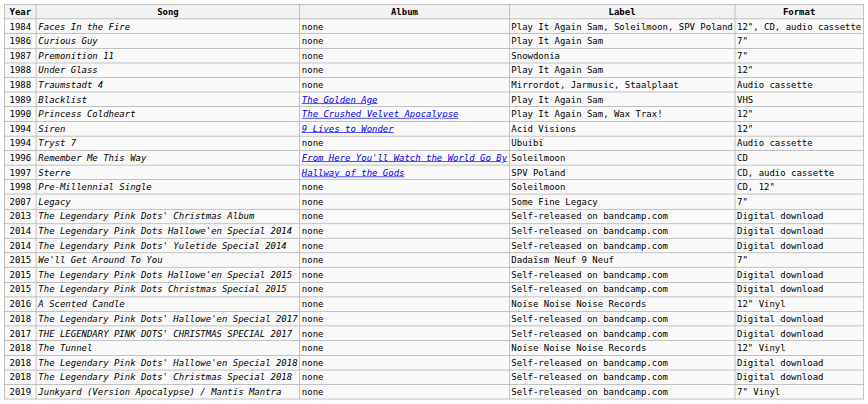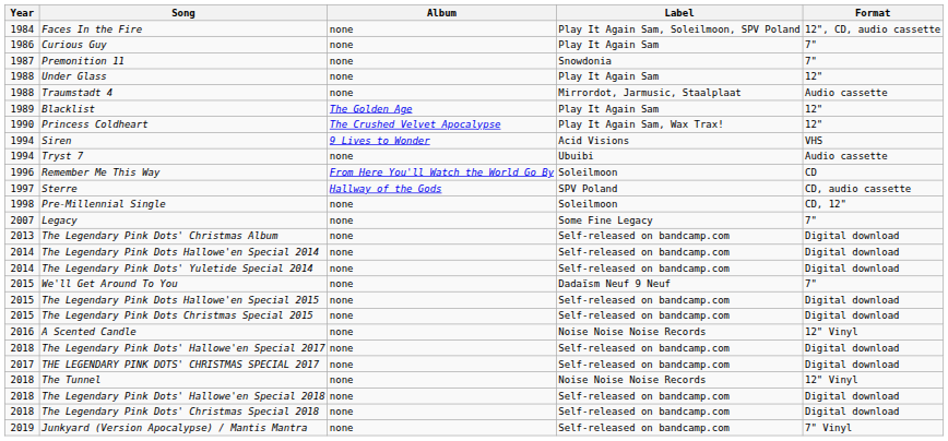 <table class="wikitable">
 <tr>
 <th align="center" valign="top" width="40">Year</th>
 <th align="left" valign="top">Song</th>
 <th align="left" valign="top">Album</th>
 <th align="left" valign="top">Label</th>
 <th align="left" valign="top">Format</th>
 </tr>
 <tr>
 <td align="center" valign="top">1984</td>
 <td align="left" valign="top"><em>Faces In the Fire</em></td>
 <td align="left" valign="top">none</td>
 <td align="left" valign="top">Play It Again Sam, Soleilmoon, SPV Poland</td>
 <td align="left" valign="top">12", CD, audio cassette</td>
 </tr>
 <tr>
 <td align="center" valign="top">1986</td>
 <td align="left" valign="top"><em>Curious Guy</em></td>
 <td align="left" valign="top">none</td>
 <td align="left" valign="top">Play It Again Sam</td>
 <td align="left" valign="top">7"</td>
 </tr>
 <tr>
 <td align="center" valign="top">1987</td>
 <td align="left" valign="top"><em>Premonition 11</em></td>
 <td align="left" valign="top">none</td>
 <td align="left" valign="top">Snowdonia</td>
 <td align="left" valign="top">7"</td>
 </tr>
 <tr>
 <td align="center" valign="top">1988</td>
 <td align="left" valign="top"><em>Under Glass</em></td>
 <td align="left" valign="top">none</td>
 <td align="left" valign="top">Play It Again Sam</td>
 <td align="left" valign="top">12"</td>
 </tr>
 <tr>
 <td align="center" valign="top">1988</td>
 <td align="left" valign="top"><em>Traumstadt 4</em></td>
 <td align="left" valign="top">none</td>
 <td align="left" valign="top">Mirrordot, Jarmusic, Staalplaat</td>
 <td align="left" valign="top">Audio cassette</td>
 </tr>
 <tr>
 <td align="center" valign="top">1989</td>
 <td align="left" valign="top"><em>Blacklist</em></td>
 <td align="left" valign="top"><em><a href='#'>The Golden Age</a></em></td>
 <td align="left" valign="top">Play It Again Sam</td>
-<td align="left" valign="top">VHS</td>
+<td align="left" valign="top">12"</td>
 </tr>
 <tr>
 <td align="center" valign="top">1990</td>
 <td align="left" valign="top"><em>Princess Coldheart</em></td>
 <td align="left" valign="top"><em><a href='#'>The Crushed Velvet Apocalypse</a></em></td>
 <td align="left" valign="top">Play It Again Sam, Wax Trax!</td>
 <td align="left" valign="top">12"</td>
 </tr>
 <tr>
 <td align="center" valign="top">1994</td>
 <td align="left" valign="top"><em>Siren</em></td>
 <td align="left" valign="top"><em><a href='#'>9 Lives to Wonder</a></em></td>
 <td align="left" valign="top">Acid Visions</td>
-<td align="left" valign="top">12"</td>
+<td align="left" valign="top">VHS</td>
 </tr>
 <tr>
 <td align="center" valign="top">1994</td>
 <td align="left" valign="top"><em>Tryst 7</em></td>
 <td align="left" valign="top">none</td>
 <td align="left" valign="top">Ubuibi</td>
 <td align="left" valign="top">Audio cassette</td>
 </tr>
 <tr>
 <td align="center" valign="top">1996</td>
 <td align="left" valign="top"><em>Remember Me This Way</em></td>
 <td align="left" valign="top"><em><a href='#'>From Here You'll Watch the World Go By</a></em></td>
 <td align="left" valign="top">Soleilmoon</td>
 <td align="left" valign="top">CD</td>
 </tr>
 <tr>
 <td align="center" valign="top">1997</td>
 <td align="left" valign="top"><em> Sterre </em></td>
 <td align="left" valign="top"><em><a href='#'>Hallway of the Gods</a></em></td>
 <td align="left" valign="top">SPV Poland</td>
 <td align="left" valign="top">CD, audio cassette</td>
 </tr>
 <tr>
 <td align="center" valign="top">1998</td>
 <td align="left" valign="top"><em>Pre-Millennial Single</em></td>
 <td align="left" valign="top">none</td>
 <td align="left" valign="top">Soleilmoon</td>
 <td align="left" valign="top">CD, 12"</td>
 </tr>
 <tr>
 <td align="center" valign="top">2007</td>
 <td align="left" valign="top"><em>Legacy</em></td>
 <td align="left" valign="top">none</td>
 <td align="left" valign="top">Some Fine Legacy</td>
 <td align="left" valign="top">7"</td>
 </tr>
 <tr>
 <td align="center" valign="top">2013</td>
 <td align="left" valign="top"><em>The Legendary Pink Dots' Christmas Album</em></td>
 <td align="left" valign="top">none</td>
 <td align="left" valign="top">Self-released on bandcamp.com</td>
 <td align="left" valign="top">Digital download</td>
 </tr>
 <tr>
 <td align="center" valign="top">2014</td>
 <td align="left" valign="top"><em>The Legendary Pink Dots Hallowe'en Special 2014</em></td>
 <td align="left" valign="top">none</td>
 <td align="left" valign="top">Self-released on bandcamp.com</td>
 <td align="left" valign="top">Digital download</td>
 </tr>
 <tr>
 <td align="center" valign="top">2014</td>
 <td align="left" valign="top"><em>The Legendary Pink Dots' Yuletide Special 2014</em></td>
 <td align="left" valign="top">none</td>
 <td align="left" valign="top">Self-released on bandcamp.com</td>
 <td align="left" valign="top">Digital download</td>
 </tr>
 <tr>
 <td align="center" valign="top">2015</td>
 <td align="left" valign="top"><em>We'll Get Around To You</em></td>
 <td align="left" valign="top">none</td>
 <td align="left" valign="top">Dadaïsm Neuf 9 Neuf</td>
 <td align="left" valign="top">7"</td>
 </tr>
 <tr>
 <td align="center" valign="top">2015</td>
 <td align="left" valign="top"><em>The Legendary Pink Dots Hallowe'en Special 2015</em></td>
 <td align="left" valign="top">none</td>
 <td align="left" valign="top">Self-released on bandcamp.com</td>
 <td align="left" valign="top">Digital download</td>
 </tr>
 <tr>
 <td align="center" valign="top">2015</td>
 <td align="left" valign="top"><em>The Legendary Pink Dots Christmas Special 2015</em></td>
 <td align="left" valign="top">none</td>
 <td align="left" valign="top">Self-released on bandcamp.com</td>
 <td align="left" valign="top">Digital download</td>
 </tr>
 <tr>
 <td align="center" valign="top">2016</td>
 <td align="left" valign="top"><em>A Scented Candle</em></td>
 <td align="left" valign="top">none</td>
 <td align="left" valign="top">Noise Noise Noise Records</td>
 <td align="left" valign="top">12" Vinyl</td>
 </tr>
 <tr>
 <td align="center" valign="top">2018</td>
 <td align="left" valign="top"><em>The Legendary Pink Dots' Hallowe'en Special 2017</em></td>
 <td align="left" valign="top">none</td>
 <td align="left" valign="top">Self-released on bandcamp.com</td>
 <td align="left" valign="top">Digital download</td>
 </tr>
 <tr>
 <td align="center" valign="top">2017</td>
 <td align="left" valign="top"><em>THE LEGENDARY PINK DOTS' CHRISTMAS SPECIAL 2017</em></td>
 <td align="left" valign="top">none</td>
 <td align="left" valign="top">Self-released on bandcamp.com</td>
 <td align="left" valign="top">Digital download</td>
 </tr>
 <tr>
 <td align="center" valign="top">2018</td>
 <td align="left" valign="top"><em>The Tunnel</em></td>
 <td align="left" valign="top">none</td>
 <td align="left" valign="top">Noise Noise Noise Records</td>
 <td align="left" valign="top">12" Vinyl</td>
 </tr>
 <tr>
 <td align="center" valign="top">2018</td>
 <td align="left" valign="top"><em>The Legendary Pink Dots' Hallowe'en Special 2018</em></td>
 <td align="left" valign="top">none</td>
 <td align="left" valign="top">Self-released on bandcamp.com</td>
 <td align="left" valign="top">Digital download</td>
 </tr>
 <tr>
 <td align="center" valign="top">2018</td>
 <td align="left" valign="top"><em>The Legendary Pink Dots' Christmas Special 2018</em></td>
 <td align="left" valign="top">none</td>
 <td align="left" valign="top">Self-released on bandcamp.com</td>
 <td align="left" valign="top">Digital download</td>
 </tr>
 <tr>
 <td align="center" valign="top">2019</td>
 <td align="left" valign="top"><em>Junkyard (Version Apocalypse) / Mantis Mantra</em></td>
 <td align="left" valign="top">none</td>
 <td align="left" valign="top">Self-released on bandcamp.com</td>
 <td align="left" valign="top">7" Vinyl</td>
 </tr>
 </table>
